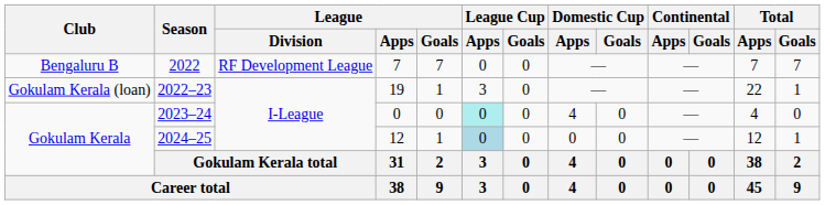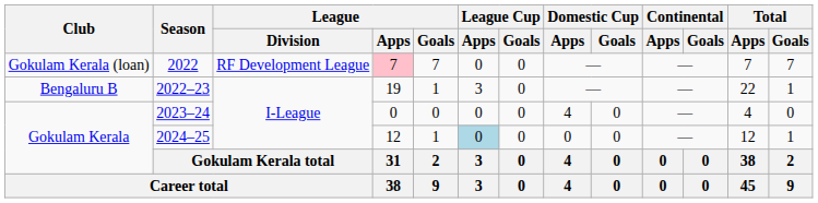 <table class="wikitable" style="text-align: center;">
 <tr>
 <th rowspan="2">Club</th>
 <th rowspan="2">Season</th>
 <th colspan="3">League</th>
 <th colspan="2">League Cup</th>
 <th colspan="2">Domestic Cup</th>
 <th colspan="2">Continental</th>
 <th colspan="2">Total</th>
 </tr>
 <tr>
 <th>Division</th>
 <th>Apps</th>
 <th>Goals</th>
 <th>Apps</th>
 <th>Goals</th>
 <th>Apps</th>
 <th>Goals</th>
 <th>Apps</th>
 <th>Goals</th>
 <th>Apps</th>
 <th>Goals</th>
 </tr>
 <tr>
-<td rowspan="1"><a href='#'>Bengaluru B</a></td>
+<td rowspan="1"><a href='#'>Gokulam Kerala</a> (loan)</td>
 <td><a href='#'>2022</a></td>
 <td rowspan="1"><a href='#'>RF Development League</a></td>
-<td>7</td>
+<td style="background: pink;">7</td>
 <td>7</td>
 <td>0</td>
 <td>0</td>
 <td colspan="2">—</td>
 <td colspan="2">—</td>
 <td>7</td>
 <td>7</td>
 </tr>
 <tr>
-<td rowspan="1"><a href='#'>Gokulam Kerala</a> (loan)</td>
+<td rowspan="1"><a href='#'>Bengaluru B</a></td>
 <td><a href='#'>2022–23</a></td>
 <td rowspan="3"><a href='#'>I-League</a></td>
 <td>19</td>
 <td>1</td>
 <td>3</td>
 <td>0</td>
 <td colspan="2">—</td>
 <td colspan="2">—</td>
 <td>22</td>
 <td>1</td>
 </tr>
 <tr>
 <td rowspan="3"><a href='#'>Gokulam Kerala</a></td>
 <td><a href='#'>2023–24</a></td>
 <td>0</td>
 <td>0</td>
-<td style="background: paleturquoise;">0</td>
+<td>0</td>
 <td>0</td>
 <td>4</td>
 <td>0</td>
 <td colspan="2">—</td>
 <td>4</td>
 <td>0</td>
 </tr>
 <tr>
 <td><a href='#'>2024–25</a></td>
 <td>12</td>
 <td>1</td>
 <td style="background: lightblue;">0</td>
 <td>0</td>
 <td>0</td>
 <td>0</td>
 <td colspan="2">—</td>
 <td>12</td>
 <td>1</td>
 </tr>
 <tr>
 <th colspan="2">Gokulam Kerala total</th>
 <th>31</th>
 <th>2</th>
 <th>3</th>
 <th>0</th>
 <th>4</th>
 <th>0</th>
 <th>0</th>
 <th>0</th>
 <th>38</th>
 <th>2</th>
 </tr>
 <tr>
 <th colspan="3">Career total</th>
 <th>38</th>
 <th>9</th>
 <th>3</th>
 <th>0</th>
 <th>4</th>
 <th>0</th>
 <th>0</th>
 <th>0</th>
 <th>45</th>
 <th>9</th>
 </tr>
 </table>
